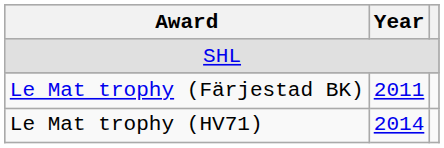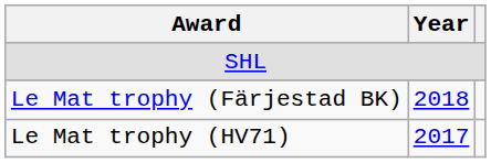 <table class="wikitable">
 <tr>
 <th>Award</th>
 <th>Year</th>
 <th></th>
 </tr>
 <tr ALIGN="center" bgcolor="#e0e0e0">
 <td colspan="3"><a href='#'>SHL</a></td>
 </tr>
 <tr>
 <td><a href='#'>Le Mat trophy</a> (Färjestad BK)</td>
-<td><a href='#'>2011</a></td>
+<td><a href='#'>2018</a></td>
 <td></td>
 </tr>
 <tr>
 <td>Le Mat trophy (HV71)</td>
-<td><a href='#'>2014</a></td>
+<td><a href='#'>2017</a></td>
 <td></td>
 </tr>
 </table>
